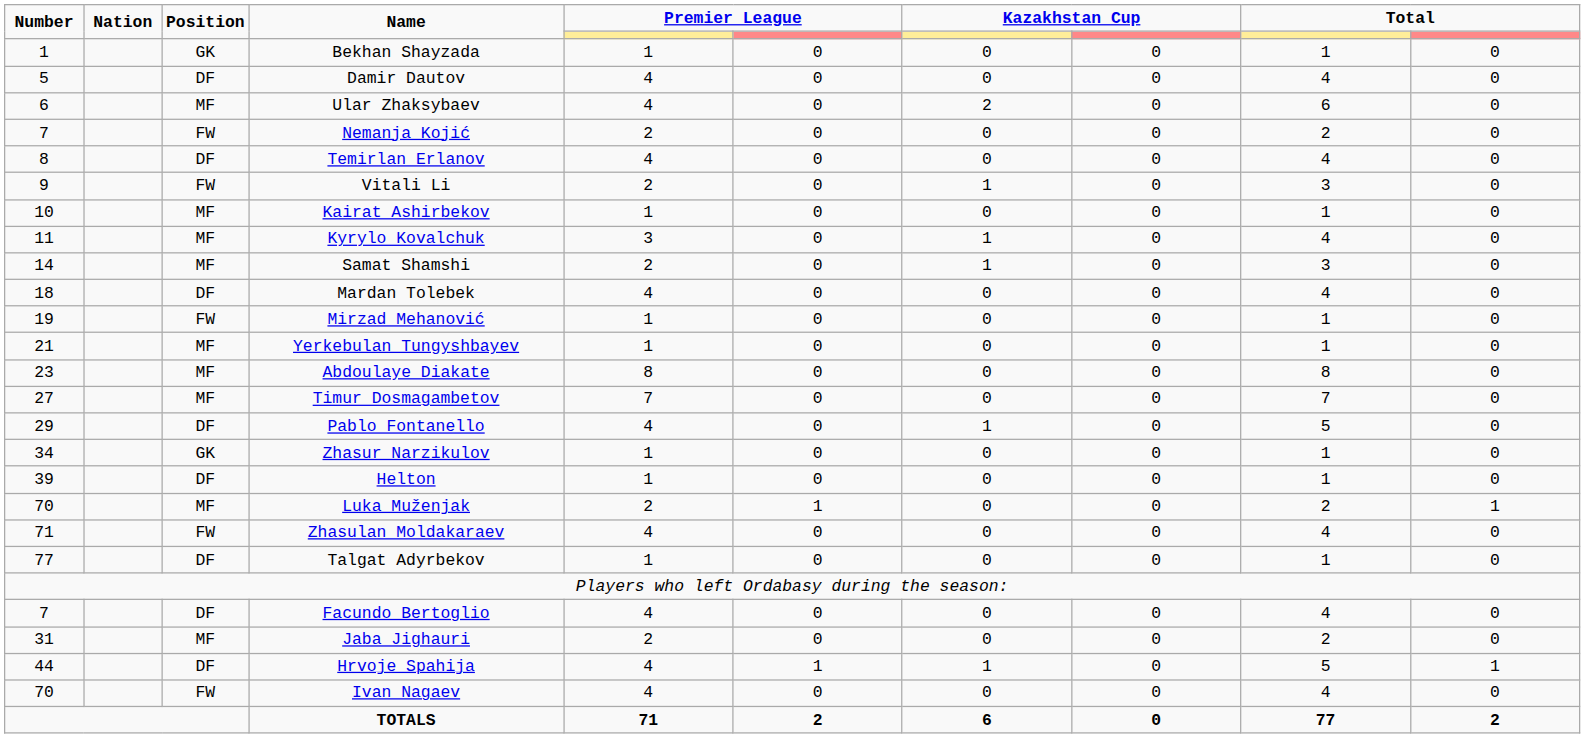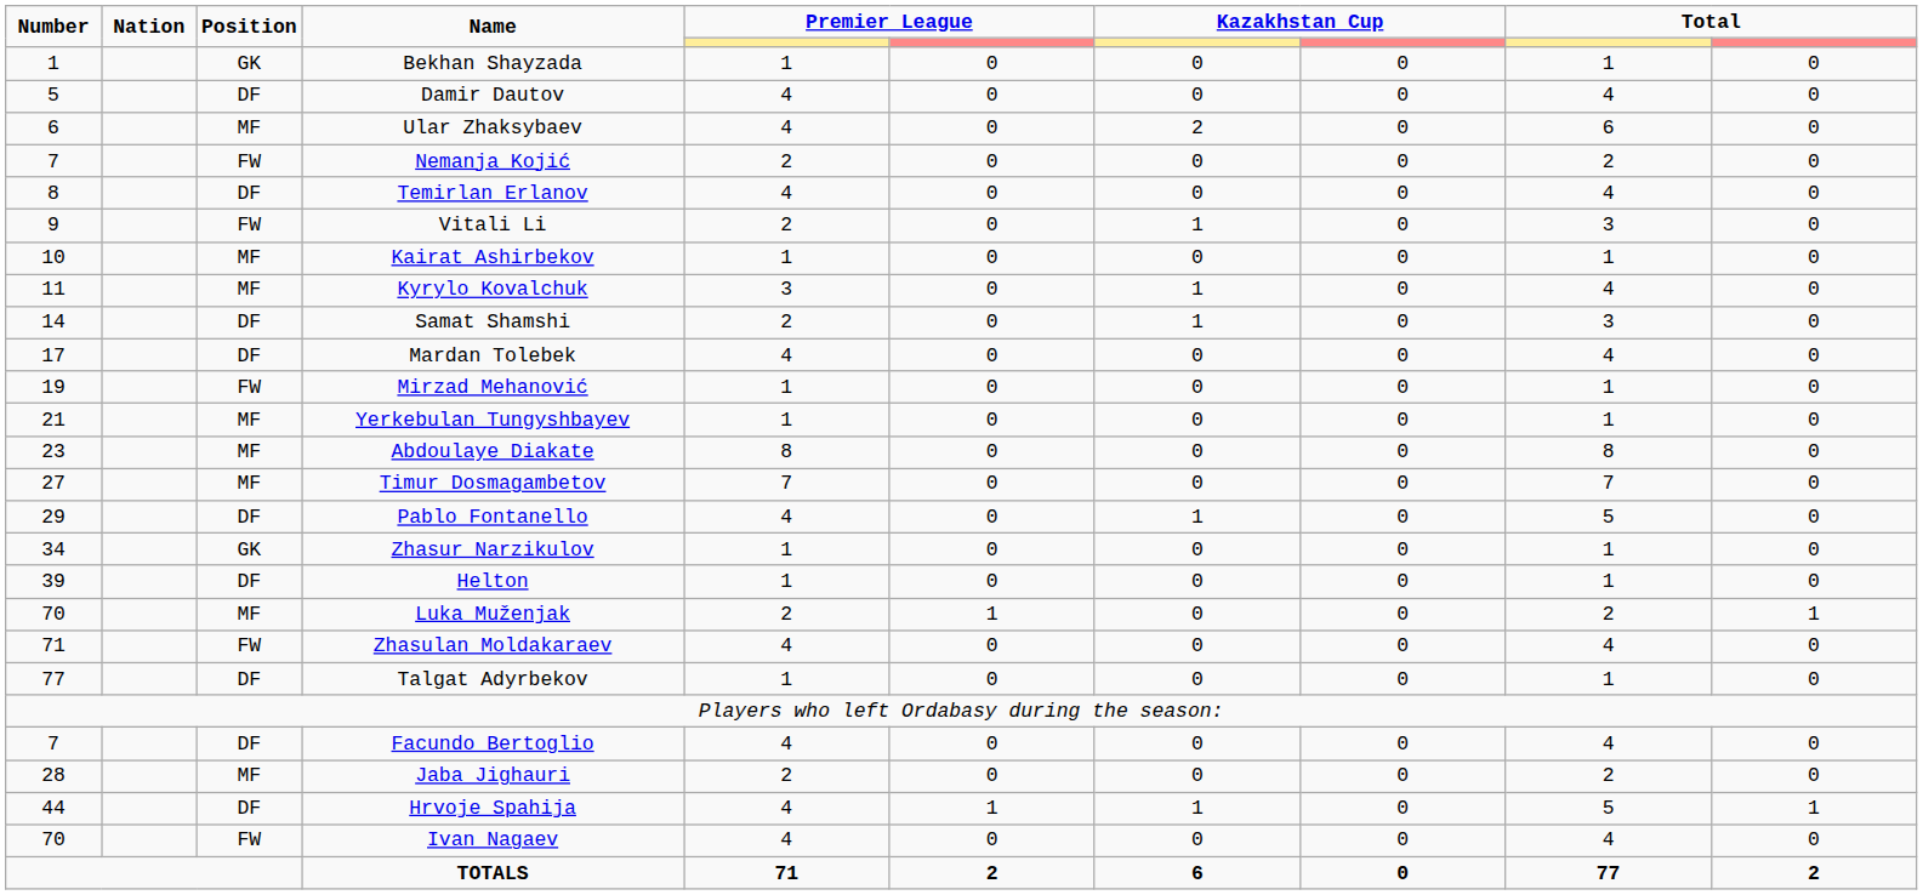 <table class="wikitable" style="text-align:center;">
 <tr>
 <td rowspan="2"  style="width:5%; text-align:center;"><strong>Number</strong></td>
 <td rowspan="2"  style="width:5%; text-align:center;"><strong>Nation</strong></td>
 <td rowspan="2"  style="width:5%; text-align:center;"><strong>Position</strong></td>
 <td rowspan="2"  style="width:20%; text-align:center;"><strong>Name</strong></td>
 <td colspan="2" style="text-align:center;"><strong><a href='#'>Premier League</a></strong></td>
 <td colspan="2" style="text-align:center;"><strong><a href='#'>Kazakhstan Cup</a></strong></td>
 <td colspan="2" style="text-align:center;"><strong>Total</strong></td>
 </tr>
 <tr>
 <th style="width:60px; background:#fe9;"></th>
 <th style="width:60px; background:#ff8888;"></th>
 <th style="width:60px; background:#fe9;"></th>
 <th style="width:60px; background:#ff8888;"></th>
 <th style="width:60px; background:#fe9;"></th>
 <th style="width:60px; background:#ff8888;"></th>
 </tr>
 <tr>
 <td>1</td>
 <td></td>
 <td>GK</td>
 <td>Bekhan Shayzada</td>
 <td>1</td>
 <td>0</td>
 <td>0</td>
 <td>0</td>
 <td>1</td>
 <td>0</td>
 </tr>
 <tr>
 <td>5</td>
 <td></td>
 <td>DF</td>
 <td>Damir Dautov</td>
 <td>4</td>
 <td>0</td>
 <td>0</td>
 <td>0</td>
 <td>4</td>
 <td>0</td>
 </tr>
 <tr>
 <td>6</td>
 <td></td>
 <td>MF</td>
 <td>Ular Zhaksybaev</td>
 <td>4</td>
 <td>0</td>
 <td>2</td>
 <td>0</td>
 <td>6</td>
 <td>0</td>
 </tr>
 <tr>
 <td>7</td>
 <td></td>
 <td>FW</td>
 <td><a href='#'>Nemanja Kojić</a></td>
 <td>2</td>
 <td>0</td>
 <td>0</td>
 <td>0</td>
 <td>2</td>
 <td>0</td>
 </tr>
 <tr>
 <td>8</td>
 <td></td>
 <td>DF</td>
 <td><a href='#'>Temirlan Erlanov</a></td>
 <td>4</td>
 <td>0</td>
 <td>0</td>
 <td>0</td>
 <td>4</td>
 <td>0</td>
 </tr>
 <tr>
 <td>9</td>
 <td></td>
 <td>FW</td>
 <td>Vitali Li</td>
 <td>2</td>
 <td>0</td>
 <td>1</td>
 <td>0</td>
 <td>3</td>
 <td>0</td>
 </tr>
 <tr>
 <td>10</td>
 <td></td>
 <td>MF</td>
 <td><a href='#'>Kairat Ashirbekov</a></td>
 <td>1</td>
 <td>0</td>
 <td>0</td>
 <td>0</td>
 <td>1</td>
 <td>0</td>
 </tr>
 <tr>
 <td>11</td>
 <td></td>
 <td>MF</td>
 <td><a href='#'>Kyrylo Kovalchuk</a></td>
 <td>3</td>
 <td>0</td>
 <td>1</td>
 <td>0</td>
 <td>4</td>
 <td>0</td>
 </tr>
 <tr>
 <td>14</td>
 <td></td>
-<td>MF</td>
+<td>DF</td>
 <td>Samat Shamshi</td>
 <td>2</td>
 <td>0</td>
 <td>1</td>
 <td>0</td>
 <td>3</td>
 <td>0</td>
 </tr>
 <tr>
-<td>18</td>
+<td>17</td>
 <td></td>
 <td>DF</td>
 <td>Mardan Tolebek</td>
 <td>4</td>
 <td>0</td>
 <td>0</td>
 <td>0</td>
 <td>4</td>
 <td>0</td>
 </tr>
 <tr>
 <td>19</td>
 <td></td>
 <td>FW</td>
 <td><a href='#'>Mirzad Mehanović</a></td>
 <td>1</td>
 <td>0</td>
 <td>0</td>
 <td>0</td>
 <td>1</td>
 <td>0</td>
 </tr>
 <tr>
 <td>21</td>
 <td></td>
 <td>MF</td>
 <td><a href='#'>Yerkebulan Tungyshbayev</a></td>
 <td>1</td>
 <td>0</td>
 <td>0</td>
 <td>0</td>
 <td>1</td>
 <td>0</td>
 </tr>
 <tr>
 <td>23</td>
 <td></td>
 <td>MF</td>
 <td><a href='#'>Abdoulaye Diakate</a></td>
 <td>8</td>
 <td>0</td>
 <td>0</td>
 <td>0</td>
 <td>8</td>
 <td>0</td>
 </tr>
 <tr>
 <td>27</td>
 <td></td>
 <td>MF</td>
 <td><a href='#'>Timur Dosmagambetov</a></td>
 <td>7</td>
 <td>0</td>
 <td>0</td>
 <td>0</td>
 <td>7</td>
 <td>0</td>
 </tr>
 <tr>
 <td>29</td>
 <td></td>
 <td>DF</td>
 <td><a href='#'>Pablo Fontanello</a></td>
 <td>4</td>
 <td>0</td>
 <td>1</td>
 <td>0</td>
 <td>5</td>
 <td>0</td>
 </tr>
 <tr>
 <td>34</td>
 <td></td>
 <td>GK</td>
 <td><a href='#'>Zhasur Narzikulov</a></td>
 <td>1</td>
 <td>0</td>
 <td>0</td>
 <td>0</td>
 <td>1</td>
 <td>0</td>
 </tr>
 <tr>
 <td>39</td>
 <td></td>
 <td>DF</td>
 <td><a href='#'>Helton</a></td>
 <td>1</td>
 <td>0</td>
 <td>0</td>
 <td>0</td>
 <td>1</td>
 <td>0</td>
 </tr>
 <tr>
 <td>70</td>
 <td></td>
 <td>MF</td>
 <td><a href='#'>Luka Muženjak</a></td>
 <td>2</td>
 <td>1</td>
 <td>0</td>
 <td>0</td>
 <td>2</td>
 <td>1</td>
 </tr>
 <tr>
 <td>71</td>
 <td></td>
 <td>FW</td>
 <td><a href='#'>Zhasulan Moldakaraev</a></td>
 <td>4</td>
 <td>0</td>
 <td>0</td>
 <td>0</td>
 <td>4</td>
 <td>0</td>
 </tr>
 <tr>
 <td>77</td>
 <td></td>
 <td>DF</td>
 <td>Talgat Adyrbekov</td>
 <td>1</td>
 <td>0</td>
 <td>0</td>
 <td>0</td>
 <td>1</td>
 <td>0</td>
 </tr>
 <tr>
 <td colspan="14"><em>Players who left Ordabasy during the season:</em></td>
 </tr>
 <tr>
 <td>7</td>
 <td></td>
 <td>DF</td>
 <td><a href='#'>Facundo Bertoglio</a></td>
 <td>4</td>
 <td>0</td>
 <td>0</td>
 <td>0</td>
 <td>4</td>
 <td>0</td>
 </tr>
 <tr>
-<td>31</td>
+<td>28</td>
 <td></td>
 <td>MF</td>
 <td><a href='#'>Jaba Jighauri</a></td>
 <td>2</td>
 <td>0</td>
 <td>0</td>
 <td>0</td>
 <td>2</td>
 <td>0</td>
 </tr>
 <tr>
 <td>44</td>
 <td></td>
 <td>DF</td>
 <td><a href='#'>Hrvoje Spahija</a></td>
 <td>4</td>
 <td>1</td>
 <td>1</td>
 <td>0</td>
 <td>5</td>
 <td>1</td>
 </tr>
 <tr>
 <td>70</td>
 <td></td>
 <td>FW</td>
 <td><a href='#'>Ivan Nagaev</a></td>
 <td>4</td>
 <td>0</td>
 <td>0</td>
 <td>0</td>
 <td>4</td>
 <td>0</td>
 </tr>
 <tr>
 <td colspan="3"></td>
 <td><strong>TOTALS</strong></td>
 <td><strong>71</strong></td>
 <td><strong>2</strong></td>
 <td><strong>6</strong></td>
 <td><strong>0</strong></td>
 <td><strong>77</strong></td>
 <td><strong>2</strong></td>
 </tr>
 </table>
